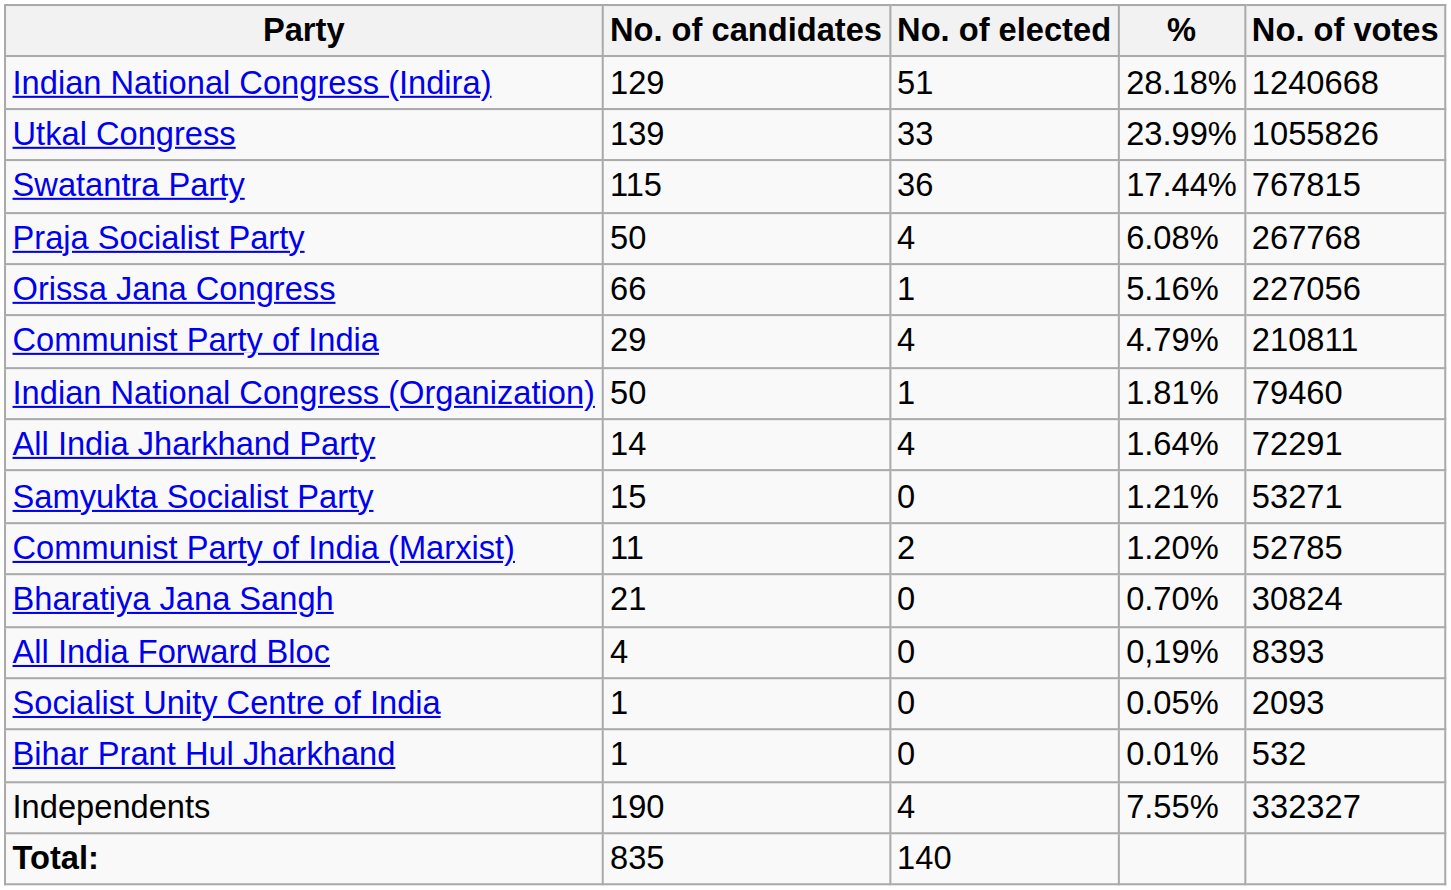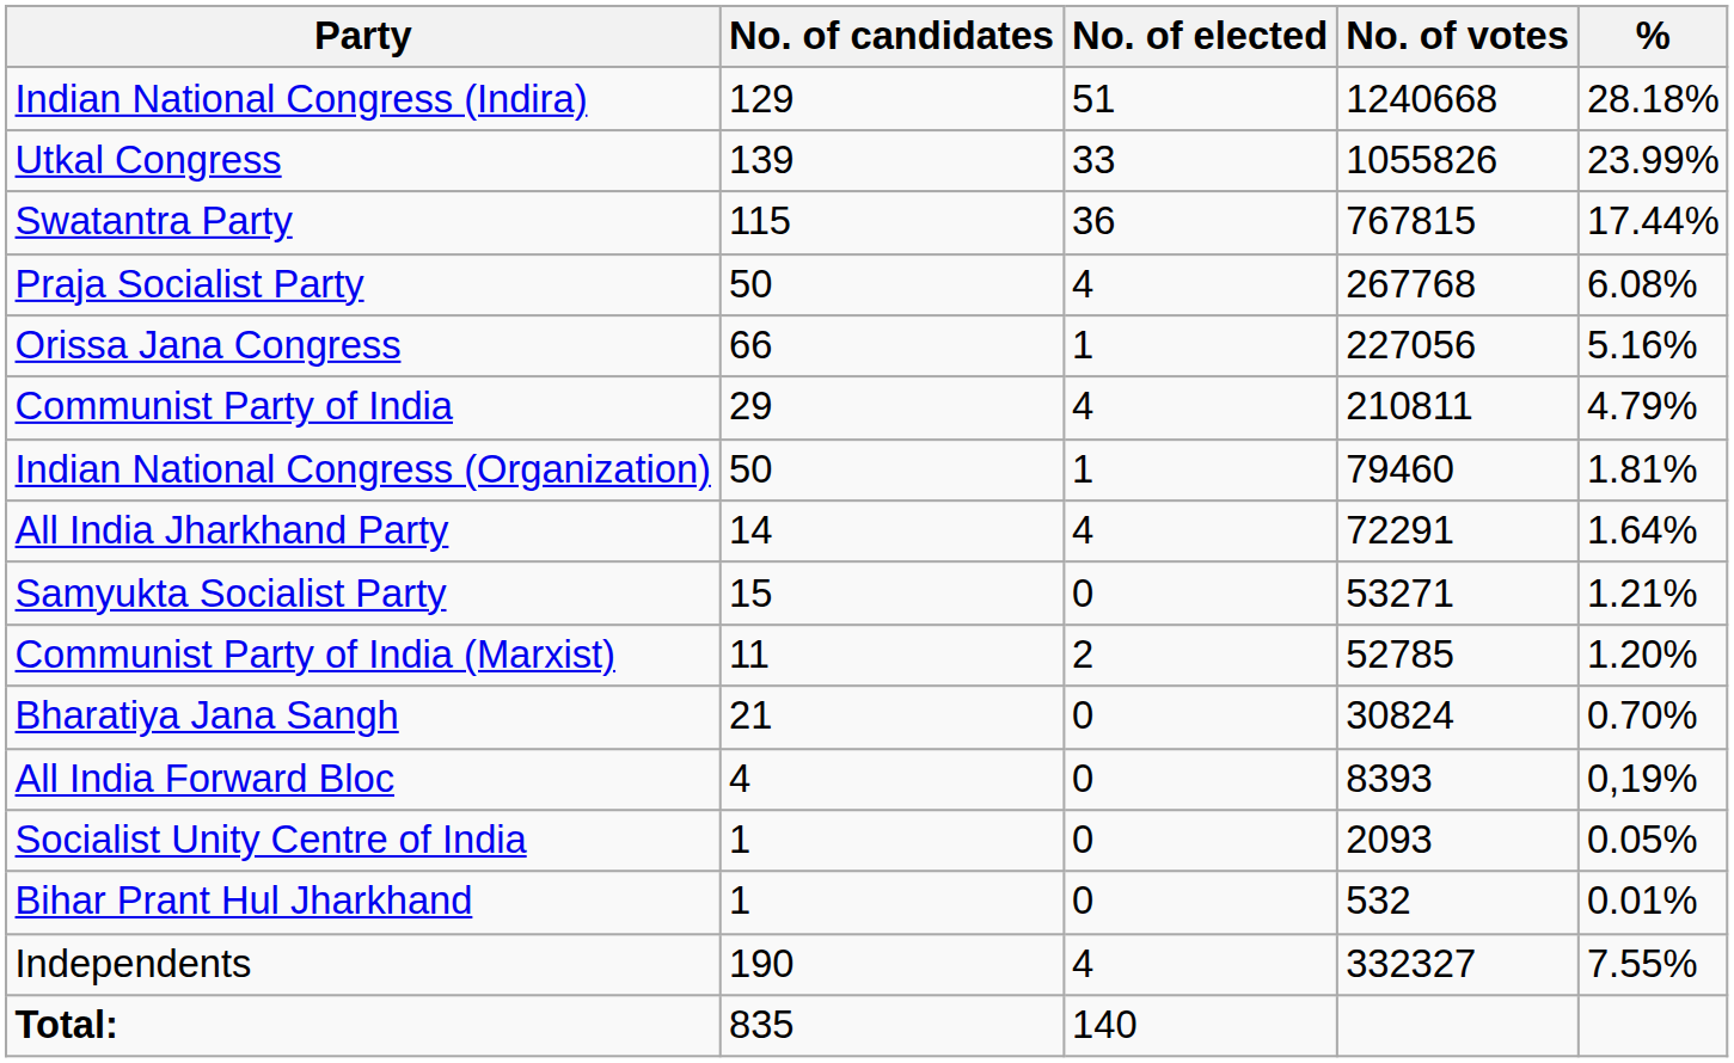 <table class="wikitable sortable">
 <tr>
 <th>Party</th>
 <th>No. of candidates</th>
 <th>No. of elected</th>
+<th>No. of votes</th>
 <th>%</th>
-<th>No. of votes</th>
 </tr>
 <tr>
 <td><a href='#'>Indian National Congress (Indira)</a></td>
 <td>129</td>
 <td>51</td>
+<td>1240668</td>
 <td>28.18%</td>
-<td>1240668</td>
 </tr>
 <tr>
 <td><a href='#'>Utkal Congress</a></td>
 <td>139</td>
 <td>33</td>
+<td>1055826</td>
 <td>23.99%</td>
-<td>1055826</td>
 </tr>
 <tr>
 <td><a href='#'>Swatantra Party</a></td>
 <td>115</td>
 <td>36</td>
+<td>767815</td>
 <td>17.44%</td>
-<td>767815</td>
 </tr>
 <tr>
 <td><a href='#'>Praja Socialist Party</a></td>
 <td>50</td>
 <td>4</td>
+<td>267768</td>
 <td>6.08%</td>
-<td>267768</td>
 </tr>
 <tr>
 <td><a href='#'>Orissa Jana Congress</a></td>
 <td>66</td>
 <td>1</td>
+<td>227056</td>
 <td>5.16%</td>
-<td>227056</td>
 </tr>
 <tr>
 <td><a href='#'>Communist Party of India</a></td>
 <td>29</td>
 <td>4</td>
+<td>210811</td>
 <td>4.79%</td>
-<td>210811</td>
 </tr>
 <tr>
 <td><a href='#'>Indian National Congress (Organization)</a></td>
 <td>50</td>
 <td>1</td>
+<td>79460</td>
 <td>1.81%</td>
-<td>79460</td>
 </tr>
 <tr>
 <td><a href='#'>All India Jharkhand Party</a></td>
 <td>14</td>
 <td>4</td>
+<td>72291</td>
 <td>1.64%</td>
-<td>72291</td>
 </tr>
 <tr>
 <td><a href='#'>Samyukta Socialist Party</a></td>
 <td>15</td>
 <td>0</td>
+<td>53271</td>
 <td>1.21%</td>
-<td>53271</td>
 </tr>
 <tr>
 <td><a href='#'>Communist Party of India (Marxist)</a></td>
 <td>11</td>
 <td>2</td>
+<td>52785</td>
 <td>1.20%</td>
-<td>52785</td>
 </tr>
 <tr>
 <td><a href='#'>Bharatiya Jana Sangh</a></td>
 <td>21</td>
 <td>0</td>
+<td>30824</td>
 <td>0.70%</td>
-<td>30824</td>
 </tr>
 <tr>
 <td><a href='#'>All India Forward Bloc</a></td>
 <td>4</td>
 <td>0</td>
+<td>8393</td>
 <td>0,19%</td>
-<td>8393</td>
 </tr>
 <tr>
 <td><a href='#'>Socialist Unity Centre of India</a></td>
 <td>1</td>
 <td>0</td>
+<td>2093</td>
 <td>0.05%</td>
-<td>2093</td>
 </tr>
 <tr>
 <td><a href='#'>Bihar Prant Hul Jharkhand</a></td>
 <td>1</td>
 <td>0</td>
+<td>532</td>
 <td>0.01%</td>
-<td>532</td>
 </tr>
 <tr>
 <td>Independents</td>
 <td>190</td>
 <td>4</td>
+<td>332327</td>
 <td>7.55%</td>
-<td>332327</td>
 </tr>
 <tr>
 <td><strong>Total:</strong></td>
 <td>835</td>
 <td>140</td>
 <td></td>
 <td></td>
 </tr>
 </table>
